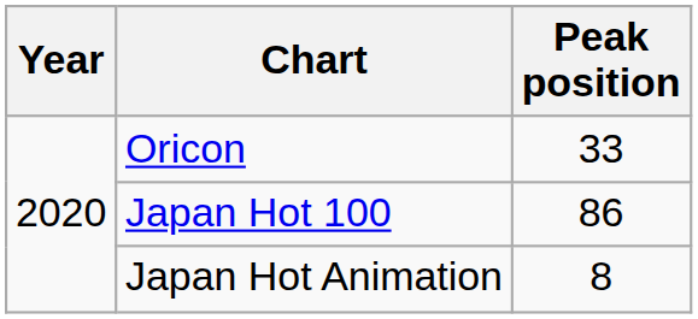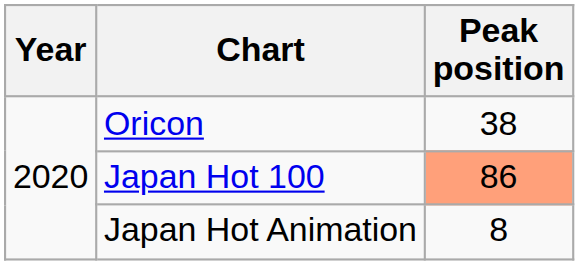 <table class="wikitable">
 <tr>
 <th>Year</th>
 <th>Chart</th>
 <th>Peak<br>position</th>
 </tr>
 <tr>
 <td rowspan="3">2020</td>
 <td><a href='#'>Oricon</a></td>
-<td style="text-align:center">33</td>
+<td style="text-align:center">38</td>
 </tr>
 <tr>
 <td><a href='#'>Japan Hot 100</a></td>
-<td style="text-align:center">86</td>
+<td style="background: lightsalmon; text-align:center">86</td>
 </tr>
 <tr>
 <td>Japan Hot Animation</td>
 <td style="text-align:center">8</td>
 </tr>
 </table>
